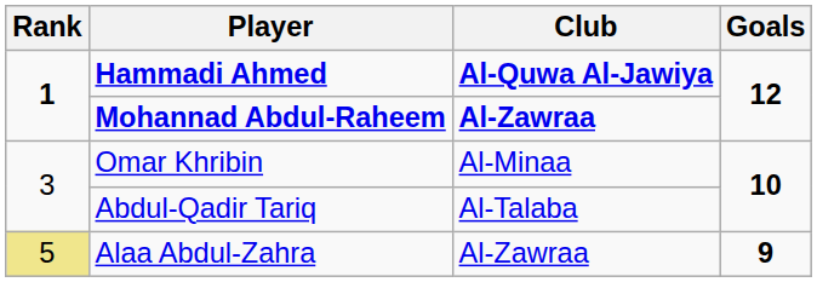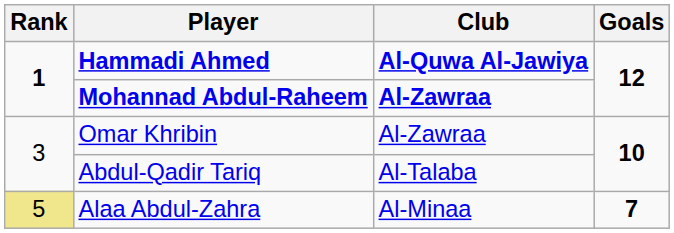 <table class="wikitable" style="text-align:center">
 <tr>
 <th>Rank</th>
 <th>Player</th>
 <th>Club</th>
 <th>Goals</th>
 </tr>
 <tr>
 <td rowspan="2"><strong>1</strong></td>
 <td align="left"> <strong><a href='#'>Hammadi Ahmed</a></strong></td>
 <td align="left"><strong><a href='#'>Al-Quwa Al-Jawiya</a></strong></td>
 <td rowspan=2 align="center"><strong>12</strong></td>
 </tr>
 <tr>
 <td align="left"> <strong><a href='#'>Mohannad Abdul-Raheem</a></strong></td>
 <td align="left"><strong><a href='#'>Al-Zawraa</a></strong></td>
 </tr>
 <tr>
 <td rowspan="2">3</td>
 <td align="left"> <a href='#'>Omar Khribin</a></td>
-<td align="left"><a href='#'>Al-Minaa</a></td>
+<td align="left"><a href='#'>Al-Zawraa</a></td>
 <td rowspan=2 align="center"><strong>10</strong></td>
 </tr>
 <tr>
 <td align="left"> <a href='#'>Abdul-Qadir Tariq</a></td>
 <td align="left"><a href='#'>Al-Talaba</a></td>
 </tr>
 <tr>
 <td rowspan="1" style="background: khaki;">5</td>
 <td align="left"> <a href='#'>Alaa Abdul-Zahra</a></td>
-<td align="left"><a href='#'>Al-Zawraa</a></td>
-<td rowspan=1 align="center"><strong>9</strong></td>
+<td align="left"><a href='#'>Al-Minaa</a></td>
+<td rowspan=1 align="center"><strong>7</strong></td>
 </tr>
 </table>
